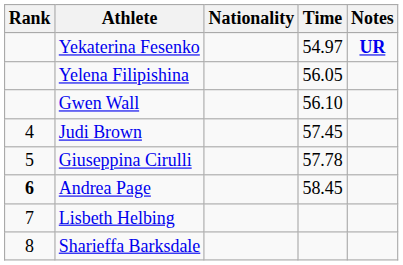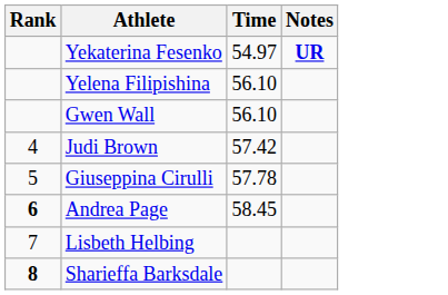 <table class="wikitable sortable" style="text-align:center">
 <tr>
 <th>Rank</th>
 <th>Athlete</th>
-<th>Nationality</th>
 <th>Time</th>
 <th>Notes</th>
 </tr>
 <tr>
 <td></td>
 <td align=left><a href='#'>Yekaterina Fesenko</a></td>
-<td align=left></td>
 <td>54.97</td>
 <td><strong><a href='#'>UR</a></strong></td>
 </tr>
 <tr>
 <td></td>
 <td align=left><a href='#'>Yelena Filipishina</a></td>
-<td align=left></td>
-<td>56.05</td>
+<td>56.10</td>
 <td></td>
 </tr>
 <tr>
 <td></td>
 <td align=left><a href='#'>Gwen Wall</a></td>
-<td align=left></td>
 <td>56.10</td>
 <td></td>
 </tr>
 <tr>
 <td>4</td>
 <td align=left><a href='#'>Judi Brown</a></td>
-<td align=left></td>
-<td>57.45</td>
+<td>57.42</td>
 <td></td>
 </tr>
 <tr>
 <td>5</td>
 <td align=left><a href='#'>Giuseppina Cirulli</a></td>
-<td align=left></td>
 <td>57.78</td>
 <td></td>
 </tr>
 <tr>
 <td><strong>6</strong></td>
 <td align=left><a href='#'>Andrea Page</a></td>
-<td align=left></td>
 <td>58.45</td>
 <td></td>
 </tr>
 <tr>
 <td>7</td>
 <td align=left><a href='#'>Lisbeth Helbing</a></td>
-<td align=left></td>
 <td></td>
 <td></td>
 </tr>
 <tr>
-<td>8</td>
+<td><strong>8</strong></td>
 <td align=left><a href='#'>Sharieffa Barksdale</a></td>
-<td align=left></td>
 <td></td>
 <td></td>
 </tr>
 </table>
